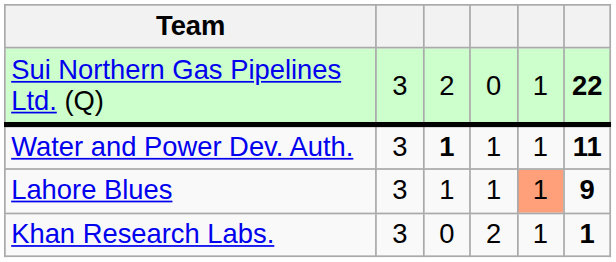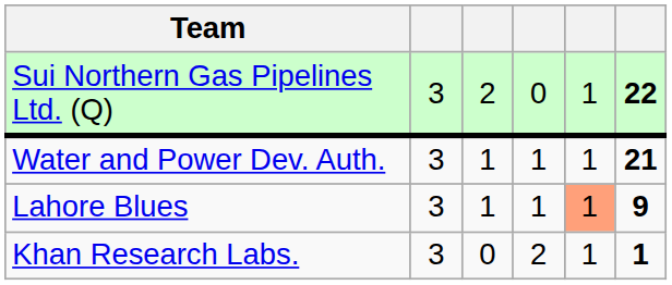 <table class="wikitable sortable" style="text-align: center">
 <tr>
 <th style="width:210px;">Team</th>
 <th style="width:20px;"></th>
 <th style="width:20px;"></th>
 <th style="width:20px;"></th>
 <th style="width:20px;"></th>
 <th style="width:20px;"></th>
 </tr>
 <tr bgcolor="#ccffcc">
 <td style="text-align:left"><a href='#'>Sui Northern Gas Pipelines Ltd.</a> (Q)</td>
 <td>3</td>
 <td>2</td>
 <td>0</td>
 <td>1</td>
 <td><strong>22</strong></td>
 </tr>
 <tr style="border-top:solid #000000">
 <td style="text-align:left"><a href='#'>Water and Power Dev. Auth.</a></td>
 <td>3</td>
-<td><strong>1</strong></td>
 <td>1</td>
 <td>1</td>
-<td><strong>11</strong></td>
+<td>1</td>
+<td><strong>21</strong></td>
 </tr>
 <tr>
 <td style="text-align:left"><a href='#'>Lahore Blues</a></td>
 <td>3</td>
 <td>1</td>
 <td>1</td>
 <td style="background: lightsalmon;">1</td>
 <td><strong>9</strong></td>
 </tr>
 <tr>
 <td style="text-align:left"><a href='#'>Khan Research Labs.</a></td>
 <td>3</td>
 <td>0</td>
 <td>2</td>
 <td>1</td>
 <td><strong>1</strong></td>
 </tr>
 </table>
